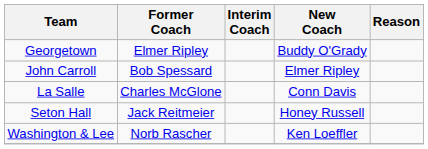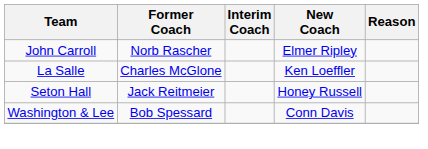 <table class="wikitable" style="text-align:center;">
 <tr>
 <th>Team</th>
 <th>Former<br>Coach</th>
 <th>Interim<br>Coach</th>
 <th>New<br>Coach</th>
 <th>Reason</th>
 </tr>
 <tr>
-<td><a href='#'>Georgetown</a></td>
-<td><a href='#'>Elmer Ripley</a></td>
-<td></td>
-<td><a href='#'>Buddy O'Grady</a></td>
-<td></td>
-</tr>
-<tr>
 <td><a href='#'>John Carroll</a></td>
-<td><a href='#'>Bob Spessard</a></td>
+<td><a href='#'>Norb Rascher</a></td>
 <td></td>
 <td><a href='#'>Elmer Ripley</a></td>
 <td></td>
 </tr>
 <tr>
 <td><a href='#'>La Salle</a></td>
 <td><a href='#'>Charles McGlone</a></td>
 <td></td>
-<td><a href='#'>Conn Davis</a></td>
+<td><a href='#'>Ken Loeffler</a></td>
 <td></td>
 </tr>
 <tr>
 <td><a href='#'>Seton Hall</a></td>
 <td><a href='#'>Jack Reitmeier</a></td>
 <td></td>
 <td><a href='#'>Honey Russell</a></td>
 <td></td>
 </tr>
 <tr>
 <td><a href='#'>Washington & Lee</a></td>
-<td><a href='#'>Norb Rascher</a></td>
+<td><a href='#'>Bob Spessard</a></td>
 <td></td>
-<td><a href='#'>Ken Loeffler</a></td>
+<td><a href='#'>Conn Davis</a></td>
 <td></td>
 </tr>
 <tr>
 </tr>
 </table>
